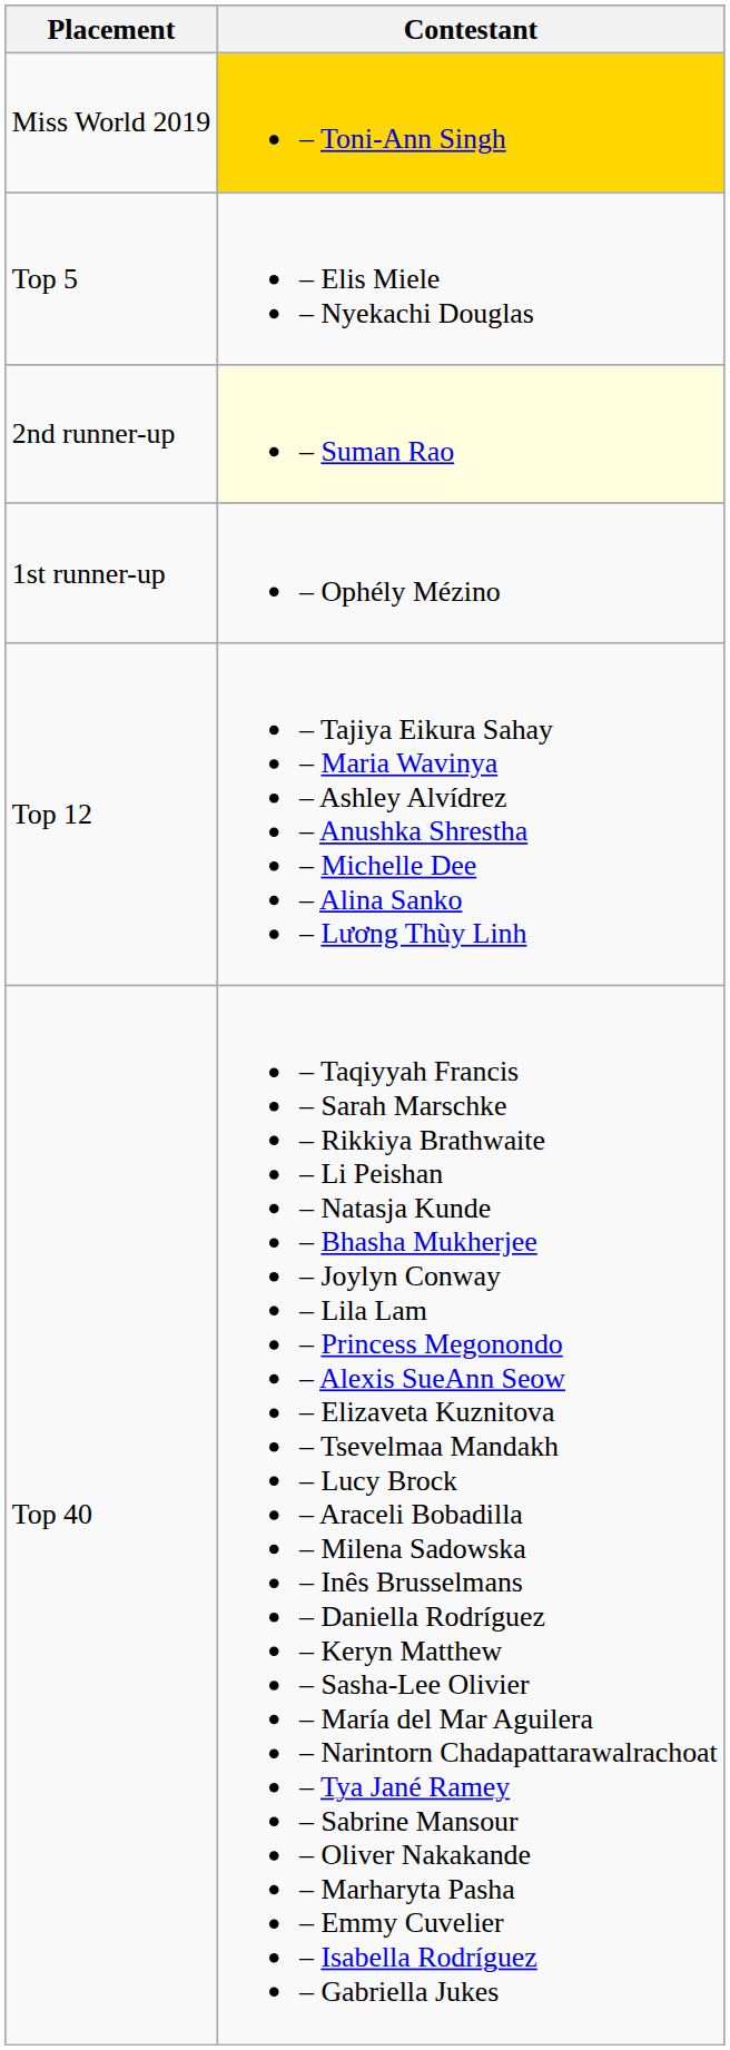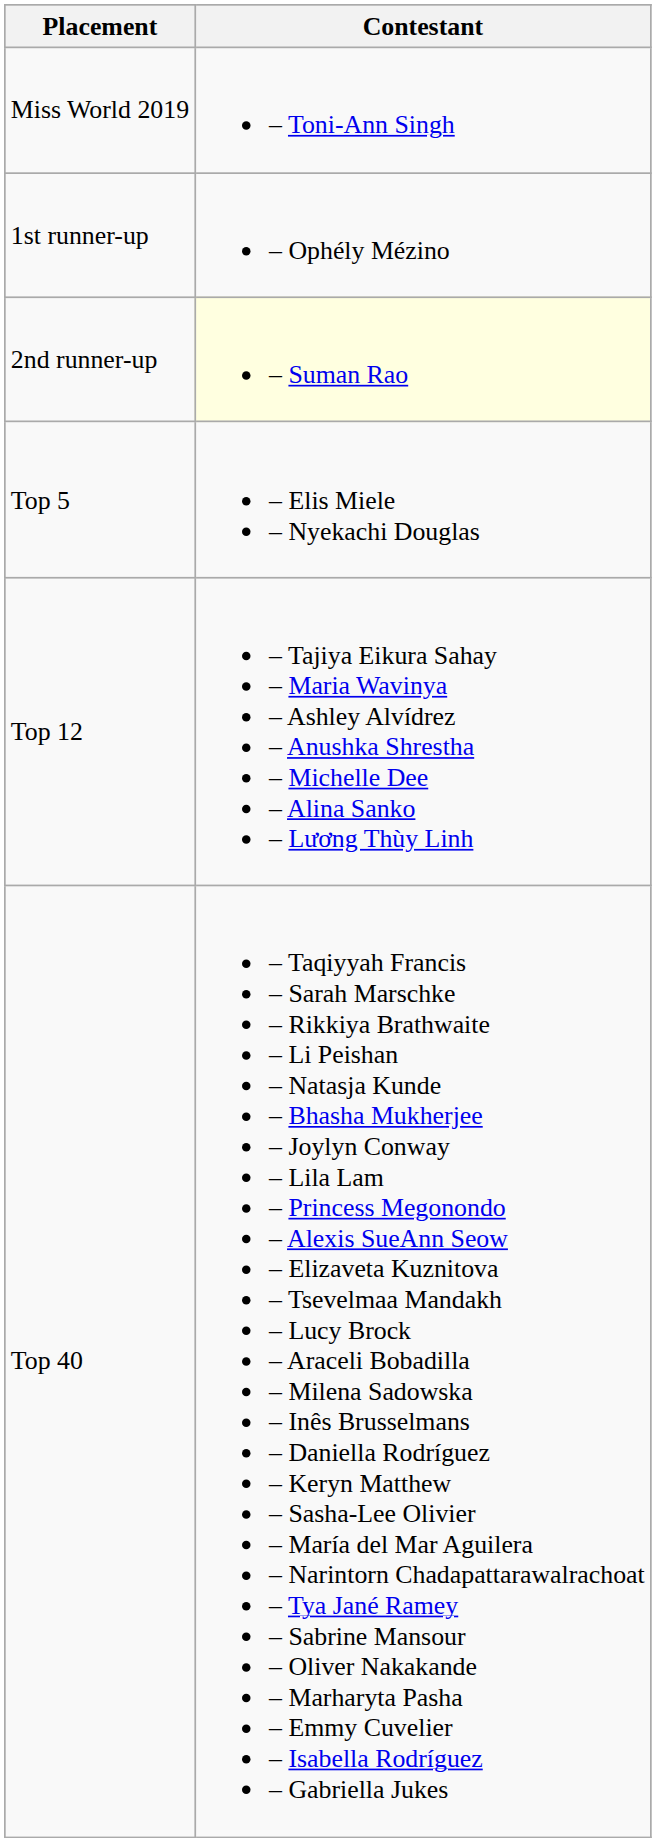 <table class="wikitable sortable" style="font-size:95%;">
 <tr>
 <th>Placement</th>
 <th>Contestant</th>
 </tr>
 <tr>
 <td>Miss World 2019</td>
-<td style="background: gold;"><br><ul><li> – <a href='#'>Toni-Ann Singh</a><strong></strong></li></ul></td>
+<td><br><ul><li> – <a href='#'>Toni-Ann Singh</a><strong></strong></li></ul></td>
 </tr>
 <tr>
-<td>Top 5</td>
-<td><br><ul><li> – Elis Miele<strong></strong></li><li> – Nyekachi Douglas<strong></strong></li></ul></td>
+<td>1st runner-up</td>
+<td><br><ul><li> – Ophély Mézino<strong></strong></li></ul></td>
 </tr>
 <tr>
 <td>2nd runner-up</td>
 <td style="background: lightyellow;"><br><ul><li> – <a href='#'>Suman Rao</a><strong></strong></li></ul></td>
 </tr>
 <tr>
-<td>1st runner-up</td>
-<td><br><ul><li> – Ophély Mézino<strong></strong></li></ul></td>
+<td>Top 5</td>
+<td><br><ul><li> – Elis Miele<strong></strong></li><li> – Nyekachi Douglas<strong></strong></li></ul></td>
 </tr>
 <tr>
 <td>Top 12</td>
 <td><br><ul><li> – Tajiya Eikura Sahay<strong></strong></li><li> – <a href='#'>Maria Wavinya</a><strong></strong></li><li> – Ashley Alvídrez<strong></strong></li><li> – <a href='#'>Anushka Shrestha</a><strong></strong></li><li> – <a href='#'>Michelle Dee</a><strong></strong></li><li> – <a href='#'>Alina Sanko</a><strong></strong></li><li> – <a href='#'>Lương Thùy Linh</a><strong></strong></li></ul></td>
 </tr>
 <tr>
 <td>Top 40</td>
 <td><br><ul><li> – Taqiyyah Francis<strong></strong></li><li> – Sarah Marschke<strong></strong></li><li> – Rikkiya Brathwaite<strong></strong></li><li> – Li Peishan<strong></strong></li><li> – Natasja Kunde<strong></strong></li><li> – <a href='#'>Bhasha Mukherjee</a><strong></strong></li><li> – Joylyn Conway<strong></strong></li><li> – Lila Lam<strong></strong></li><li> – <a href='#'>Princess Megonondo</a><strong></strong></li><li> – <a href='#'>Alexis SueAnn Seow</a><strong></strong></li><li> – Elizaveta Kuznitova<strong></strong></li><li> – Tsevelmaa Mandakh<strong></strong></li><li> – Lucy Brock<strong></strong></li><li> – Araceli Bobadilla<strong></strong></li><li> – Milena Sadowska<strong></strong></li><li> – Inês Brusselmans<strong></strong></li><li> – Daniella Rodríguez<strong></strong></li><li> – Keryn Matthew<strong></strong></li><li> – Sasha-Lee Olivier<strong></strong></li><li> – María del Mar Aguilera<strong></strong></li><li> – Narintorn Chadapattarawalrachoat<strong></strong></li><li> – <a href='#'>Tya Jané Ramey</a><strong></strong></li><li> – Sabrine Mansour<strong></strong></li><li> – Oliver Nakakande<strong></strong></li><li> – Marharyta Pasha<strong></strong></li><li> – Emmy Cuvelier<strong></strong></li><li> – <a href='#'>Isabella Rodríguez</a><strong></strong></li><li> – Gabriella Jukes<strong></strong></li></ul></td>
 </tr>
 </table>
